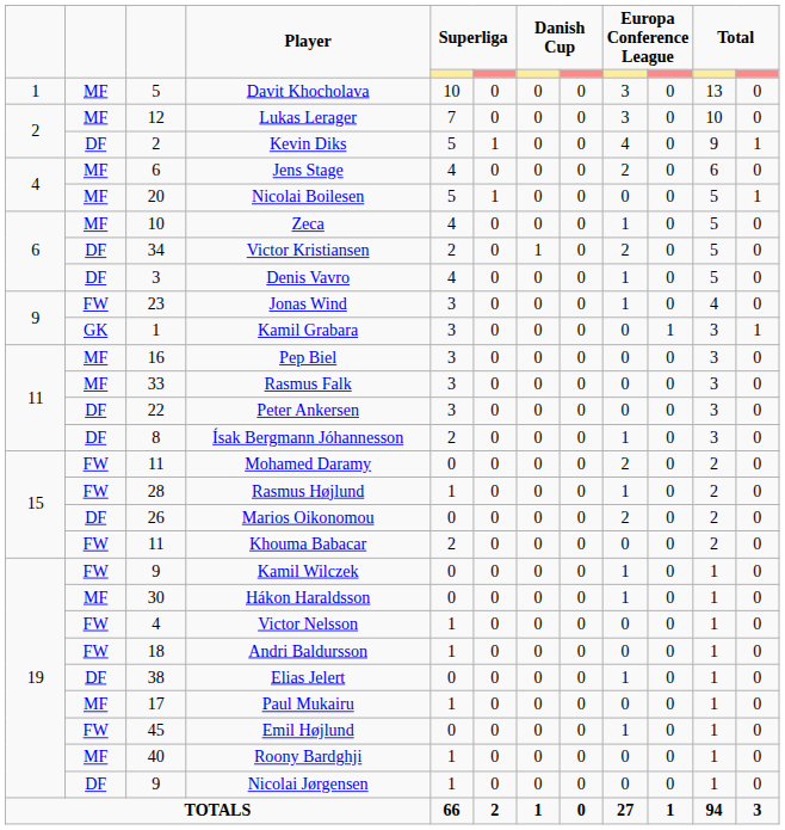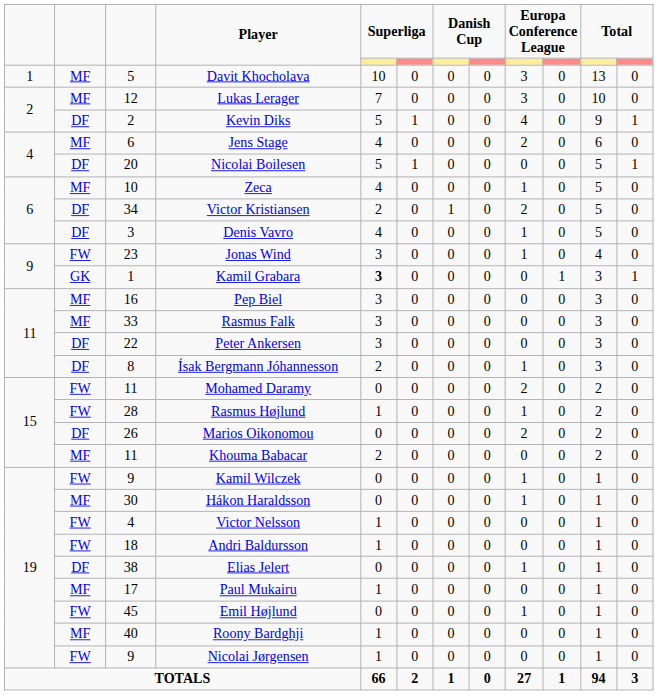 <table class="wikitable sortable" style="text-align:center;">
 <tr>
 <td rowspan="2"  style="width:50px;"><strong></strong></td>
 <td rowspan="2"  style="width:50px;"><strong></strong></td>
 <td rowspan="2"  style="width:50px;"><strong></strong></td>
 <td rowspan="2"  style="width:225px;"><strong>Player</strong></td>
 <td colspan="2"  style="width:75px;"><strong>Superliga</strong></td>
 <td colspan="2"  style="width:75px;"><strong>Danish Cup</strong></td>
 <td colspan="2"  style="width:75px;"><strong>Europa Conference League</strong></td>
 <td colspan="2"  style="width:75px;"><strong>Total</strong></td>
 </tr>
 <tr>
 <th style="width:30px; background:#fe9;"></th>
 <th style="width:30px; background:#ff8888;"></th>
 <th style="width:30px; background:#fe9;"></th>
 <th style="width:30px; background:#ff8888;"></th>
 <th style="width:30px; background:#fe9;"></th>
 <th style="width:30px; background:#ff8888;"></th>
 <th style="width:30px; background:#fe9;"></th>
 <th style="width:30px; background:#ff8888;"></th>
 </tr>
 <tr>
 <td rowspan=1>1</td>
 <td><a href='#'>MF</a></td>
 <td>5</td>
 <td> <a href='#'>Davit Khocholava</a></td>
 <td>10</td>
 <td>0</td>
 <td>0</td>
 <td>0</td>
 <td>3</td>
 <td>0</td>
 <td>13</td>
 <td>0</td>
 </tr>
 <tr>
 <td rowspan=2>2</td>
 <td><a href='#'>MF</a></td>
 <td>12</td>
 <td> <a href='#'>Lukas Lerager</a></td>
 <td>7</td>
 <td>0</td>
 <td>0</td>
 <td>0</td>
 <td>3</td>
 <td>0</td>
 <td>10</td>
 <td>0</td>
 </tr>
 <tr>
 <td><a href='#'>DF</a></td>
 <td>2</td>
 <td> <a href='#'>Kevin Diks</a></td>
 <td>5</td>
 <td>1</td>
 <td>0</td>
 <td>0</td>
 <td>4</td>
 <td>0</td>
 <td>9</td>
 <td>1</td>
 </tr>
 <tr>
 <td rowspan=2>4</td>
 <td><a href='#'>MF</a></td>
 <td>6</td>
 <td> <a href='#'>Jens Stage</a></td>
 <td>4</td>
 <td>0</td>
 <td>0</td>
 <td>0</td>
 <td>2</td>
 <td>0</td>
 <td>6</td>
 <td>0</td>
 </tr>
 <tr>
-<td><a href='#'>MF</a></td>
+<td><a href='#'>DF</a></td>
 <td>20</td>
 <td> <a href='#'>Nicolai Boilesen</a></td>
 <td>5</td>
 <td>1</td>
 <td>0</td>
 <td>0</td>
 <td>0</td>
 <td>0</td>
 <td>5</td>
 <td>1</td>
 </tr>
 <tr>
 <td rowspan=3>6</td>
 <td><a href='#'>MF</a></td>
 <td>10</td>
 <td>  <a href='#'>Zeca</a></td>
 <td>4</td>
 <td>0</td>
 <td>0</td>
 <td>0</td>
 <td>1</td>
 <td>0</td>
 <td>5</td>
 <td>0</td>
 </tr>
 <tr>
 <td><a href='#'>DF</a></td>
 <td>34</td>
 <td> <a href='#'>Victor Kristiansen</a></td>
 <td>2</td>
 <td>0</td>
 <td>1</td>
 <td>0</td>
 <td>2</td>
 <td>0</td>
 <td>5</td>
 <td>0</td>
 </tr>
 <tr>
 <td><a href='#'>DF</a></td>
 <td>3</td>
 <td> <a href='#'>Denis Vavro</a></td>
 <td>4</td>
 <td>0</td>
 <td>0</td>
 <td>0</td>
 <td>1</td>
 <td>0</td>
 <td>5</td>
 <td>0</td>
 </tr>
 <tr>
 <td rowspan=2>9</td>
 <td><a href='#'>FW</a></td>
 <td>23</td>
 <td> <a href='#'>Jonas Wind</a></td>
 <td>3</td>
 <td>0</td>
 <td>0</td>
 <td>0</td>
 <td>1</td>
 <td>0</td>
 <td>4</td>
 <td>0</td>
 </tr>
 <tr>
 <td><a href='#'>GK</a></td>
 <td>1</td>
 <td> <a href='#'>Kamil Grabara</a></td>
-<td>3</td>
+<td><strong>3</strong></td>
 <td>0</td>
 <td>0</td>
 <td>0</td>
 <td>0</td>
 <td>1</td>
 <td>3</td>
 <td>1</td>
 </tr>
 <tr>
 <td rowspan=4>11</td>
 <td><a href='#'>MF</a></td>
 <td>16</td>
 <td> <a href='#'>Pep Biel</a></td>
 <td>3</td>
 <td>0</td>
 <td>0</td>
 <td>0</td>
 <td>0</td>
 <td>0</td>
 <td>3</td>
 <td>0</td>
 </tr>
 <tr>
 <td><a href='#'>MF</a></td>
 <td>33</td>
 <td> <a href='#'>Rasmus Falk</a></td>
 <td>3</td>
 <td>0</td>
 <td>0</td>
 <td>0</td>
 <td>0</td>
 <td>0</td>
 <td>3</td>
 <td>0</td>
 </tr>
 <tr>
 <td><a href='#'>DF</a></td>
 <td>22</td>
 <td> <a href='#'>Peter Ankersen</a></td>
 <td>3</td>
 <td>0</td>
 <td>0</td>
 <td>0</td>
 <td>0</td>
 <td>0</td>
 <td>3</td>
 <td>0</td>
 </tr>
 <tr>
 <td><a href='#'>DF</a></td>
 <td>8</td>
 <td> <a href='#'>Ísak Bergmann Jóhannesson</a></td>
 <td>2</td>
 <td>0</td>
 <td>0</td>
 <td>0</td>
 <td>1</td>
 <td>0</td>
 <td>3</td>
 <td>0</td>
 </tr>
 <tr>
 <td rowspan=4>15</td>
 <td><a href='#'>FW</a></td>
 <td>11</td>
 <td> <a href='#'>Mohamed Daramy</a></td>
 <td>0</td>
 <td>0</td>
 <td>0</td>
 <td>0</td>
 <td>2</td>
 <td>0</td>
 <td>2</td>
 <td>0</td>
 </tr>
 <tr>
 <td><a href='#'>FW</a></td>
 <td>28</td>
 <td> <a href='#'>Rasmus Højlund</a></td>
 <td>1</td>
 <td>0</td>
 <td>0</td>
 <td>0</td>
 <td>1</td>
 <td>0</td>
 <td>2</td>
 <td>0</td>
 </tr>
 <tr>
 <td><a href='#'>DF</a></td>
 <td>26</td>
 <td> <a href='#'>Marios Oikonomou</a></td>
 <td>0</td>
 <td>0</td>
 <td>0</td>
 <td>0</td>
 <td>2</td>
 <td>0</td>
 <td>2</td>
 <td>0</td>
 </tr>
 <tr>
-<td><a href='#'>FW</a></td>
+<td><a href='#'>MF</a></td>
 <td>11</td>
 <td> <a href='#'>Khouma Babacar</a></td>
 <td>2</td>
 <td>0</td>
 <td>0</td>
 <td>0</td>
 <td>0</td>
 <td>0</td>
 <td>2</td>
 <td>0</td>
 </tr>
 <tr>
 <td rowspan=9>19</td>
 <td><a href='#'>FW</a></td>
 <td>9</td>
 <td> <a href='#'>Kamil Wilczek</a></td>
 <td>0</td>
 <td>0</td>
 <td>0</td>
 <td>0</td>
 <td>1</td>
 <td>0</td>
 <td>1</td>
 <td>0</td>
 </tr>
 <tr>
 <td><a href='#'>MF</a></td>
 <td>30</td>
 <td> <a href='#'>Hákon Haraldsson</a></td>
 <td>0</td>
 <td>0</td>
 <td>0</td>
 <td>0</td>
 <td>1</td>
 <td>0</td>
 <td>1</td>
 <td>0</td>
 </tr>
 <tr>
 <td><a href='#'>FW</a></td>
 <td>4</td>
 <td> <a href='#'>Victor Nelsson</a></td>
 <td>1</td>
 <td>0</td>
 <td>0</td>
 <td>0</td>
 <td>0</td>
 <td>0</td>
 <td>1</td>
 <td>0</td>
 </tr>
 <tr>
 <td><a href='#'>FW</a></td>
 <td>18</td>
 <td> <a href='#'>Andri Baldursson</a></td>
 <td>1</td>
 <td>0</td>
 <td>0</td>
 <td>0</td>
 <td>0</td>
 <td>0</td>
 <td>1</td>
 <td>0</td>
 </tr>
 <tr>
 <td><a href='#'>DF</a></td>
 <td>38</td>
 <td> <a href='#'>Elias Jelert</a></td>
 <td>0</td>
 <td>0</td>
 <td>0</td>
 <td>0</td>
 <td>1</td>
 <td>0</td>
 <td>1</td>
 <td>0</td>
 </tr>
 <tr>
 <td><a href='#'>MF</a></td>
 <td>17</td>
 <td> <a href='#'>Paul Mukairu</a></td>
 <td>1</td>
 <td>0</td>
 <td>0</td>
 <td>0</td>
 <td>0</td>
 <td>0</td>
 <td>1</td>
 <td>0</td>
 </tr>
 <tr>
 <td><a href='#'>FW</a></td>
 <td>45</td>
 <td> <a href='#'>Emil Højlund</a></td>
 <td>0</td>
 <td>0</td>
 <td>0</td>
 <td>0</td>
 <td>1</td>
 <td>0</td>
 <td>1</td>
 <td>0</td>
 </tr>
 <tr>
 <td><a href='#'>MF</a></td>
 <td>40</td>
 <td> <a href='#'>Roony Bardghji</a></td>
 <td>1</td>
 <td>0</td>
 <td>0</td>
 <td>0</td>
 <td>0</td>
 <td>0</td>
 <td>1</td>
 <td>0</td>
 </tr>
 <tr>
-<td><a href='#'>DF</a></td>
+<td><a href='#'>FW</a></td>
 <td>9</td>
 <td> <a href='#'>Nicolai Jørgensen</a></td>
 <td>1</td>
 <td>0</td>
 <td>0</td>
 <td>0</td>
 <td>0</td>
 <td>0</td>
 <td>1</td>
 <td>0</td>
 </tr>
 <tr>
 <td colspan="4"><strong>TOTALS</strong></td>
 <td><strong>66</strong></td>
 <td><strong>2</strong></td>
 <td><strong>1</strong></td>
 <td><strong>0</strong></td>
 <td><strong>27</strong></td>
 <td><strong>1</strong></td>
 <td><strong>94</strong></td>
 <td><strong>3</strong></td>
 </tr>
 </table>
